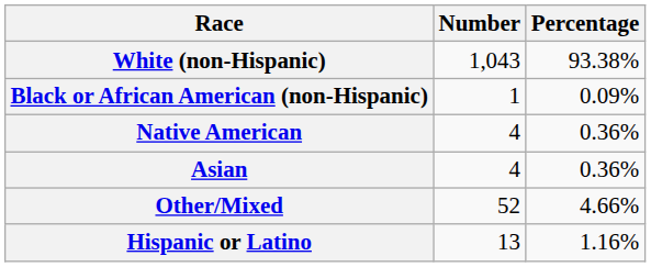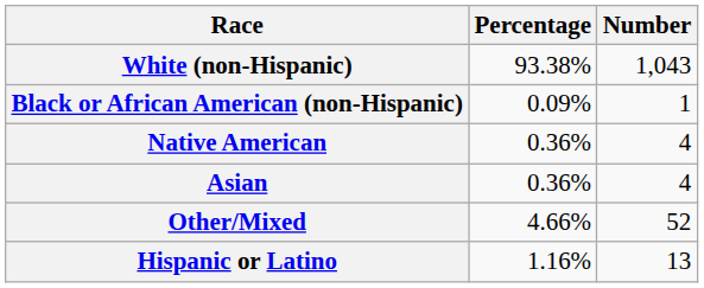 <table class="wikitable" style="text-align:right">
 <tr>
 <th scope="col">Race</th>
+<th scope="col">Percentage</th>
 <th scope="col">Number</th>
-<th scope="col">Percentage</th>
 </tr>
 <tr>
 <th scope="row"><a href='#'>White</a> (non-Hispanic)</th>
+<td>93.38%</td>
 <td>1,043</td>
-<td>93.38%</td>
 </tr>
 <tr>
 <th scope="row"><a href='#'>Black or African American</a> (non-Hispanic)</th>
+<td>0.09%</td>
 <td>1</td>
-<td>0.09%</td>
 </tr>
 <tr>
 <th scope="row"><a href='#'>Native American</a></th>
+<td>0.36%</td>
 <td>4</td>
-<td>0.36%</td>
 </tr>
 <tr>
 <th scope="row"><a href='#'>Asian</a></th>
+<td>0.36%</td>
 <td>4</td>
-<td>0.36%</td>
 </tr>
 <tr>
 <th scope="row"><a href='#'>Other/Mixed</a></th>
+<td>4.66%</td>
 <td>52</td>
-<td>4.66%</td>
 </tr>
 <tr>
 <th scope="row"><a href='#'>Hispanic</a> or <a href='#'>Latino</a></th>
+<td>1.16%</td>
 <td>13</td>
-<td>1.16%</td>
 </tr>
 </table>
